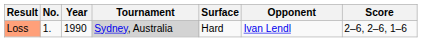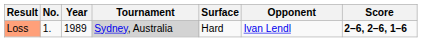 <table class="sortable wikitable">
 <tr>
 <th style="width:40px">Result</th>
 <th style="width:25px">No.</th>
 <th style="width:40px">Year</th>
 <th style="width:160px">Tournament</th>
 <th style="width:50px">Surface</th>
 <th style="width:150px">Opponent</th>
 <th style="width:110px" class="unsortable">Score</th>
 </tr>
 <tr>
 <td style="background:#ffa07a;">Loss</td>
 <td>1.</td>
-<td>1990</td>
+<td>1989</td>
 <td style="background: lightgrey;"><a href='#'>Sydney</a>, Australia</td>
 <td>Hard</td>
 <td> <a href='#'>Ivan Lendl</a></td>
-<td>2–6, 2–6, 1–6</td>
+<td><strong>2–6, 2–6, 1–6</strong></td>
 </tr>
 </table>
